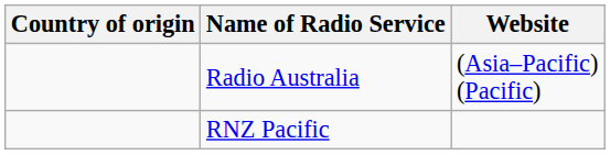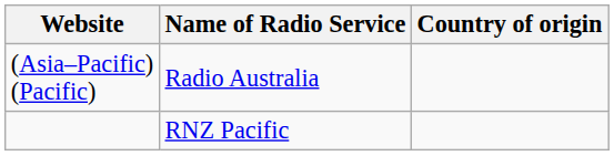 <table class="wikitable">
 <tr>
+<th>Website</th>
+<th>Name of Radio Service</th>
 <th>Country of origin</th>
-<th>Name of Radio Service</th>
-<th>Website</th>
 </tr>
 <tr>
+<td> (<a href='#'>Asia–Pacific</a>)<br> (<a href='#'>Pacific</a>)</td>
+<td><a href='#'>Radio Australia</a></td>
 <td></td>
-<td><a href='#'>Radio Australia</a></td>
-<td> (<a href='#'>Asia–Pacific</a>)<br> (<a href='#'>Pacific</a>)</td>
 </tr>
 <tr>
 <td></td>
 <td><a href='#'>RNZ Pacific</a></td>
 <td></td>
 </tr>
 </table>
